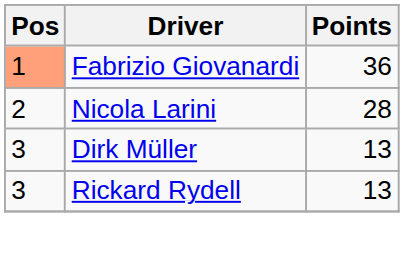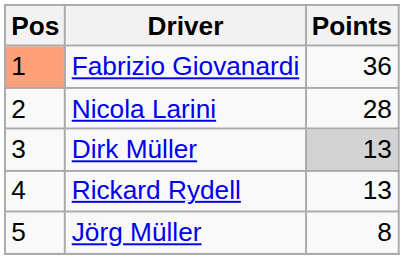 <table class="wikitable" style="font-size: 85%;">
 <tr>
 <th>Pos</th>
 <th>Driver</th>
 <th>Points</th>
 </tr>
 <tr>
 <td style="background: lightsalmon;">1</td>
 <td> <a href='#'>Fabrizio Giovanardi</a></td>
 <td style="text-align:right">36</td>
 </tr>
 <tr>
 <td>2</td>
 <td> <a href='#'>Nicola Larini</a></td>
 <td style="text-align:right">28</td>
 </tr>
 <tr>
 <td>3</td>
 <td> <a href='#'>Dirk Müller</a></td>
-<td style="text-align:right">13</td>
+<td style="background: lightgrey; text-align:right">13</td>
 </tr>
 <tr>
-<td>3</td>
+<td>4</td>
 <td> <a href='#'>Rickard Rydell</a></td>
 <td style="text-align:right">13</td>
 </tr>
 <tr>
+<td>5</td>
+<td> <a href='#'>Jörg Müller</a></td>
+<td style="text-align:right">8</td>
+</tr>
+<tr>
 </tr>
 </table>
